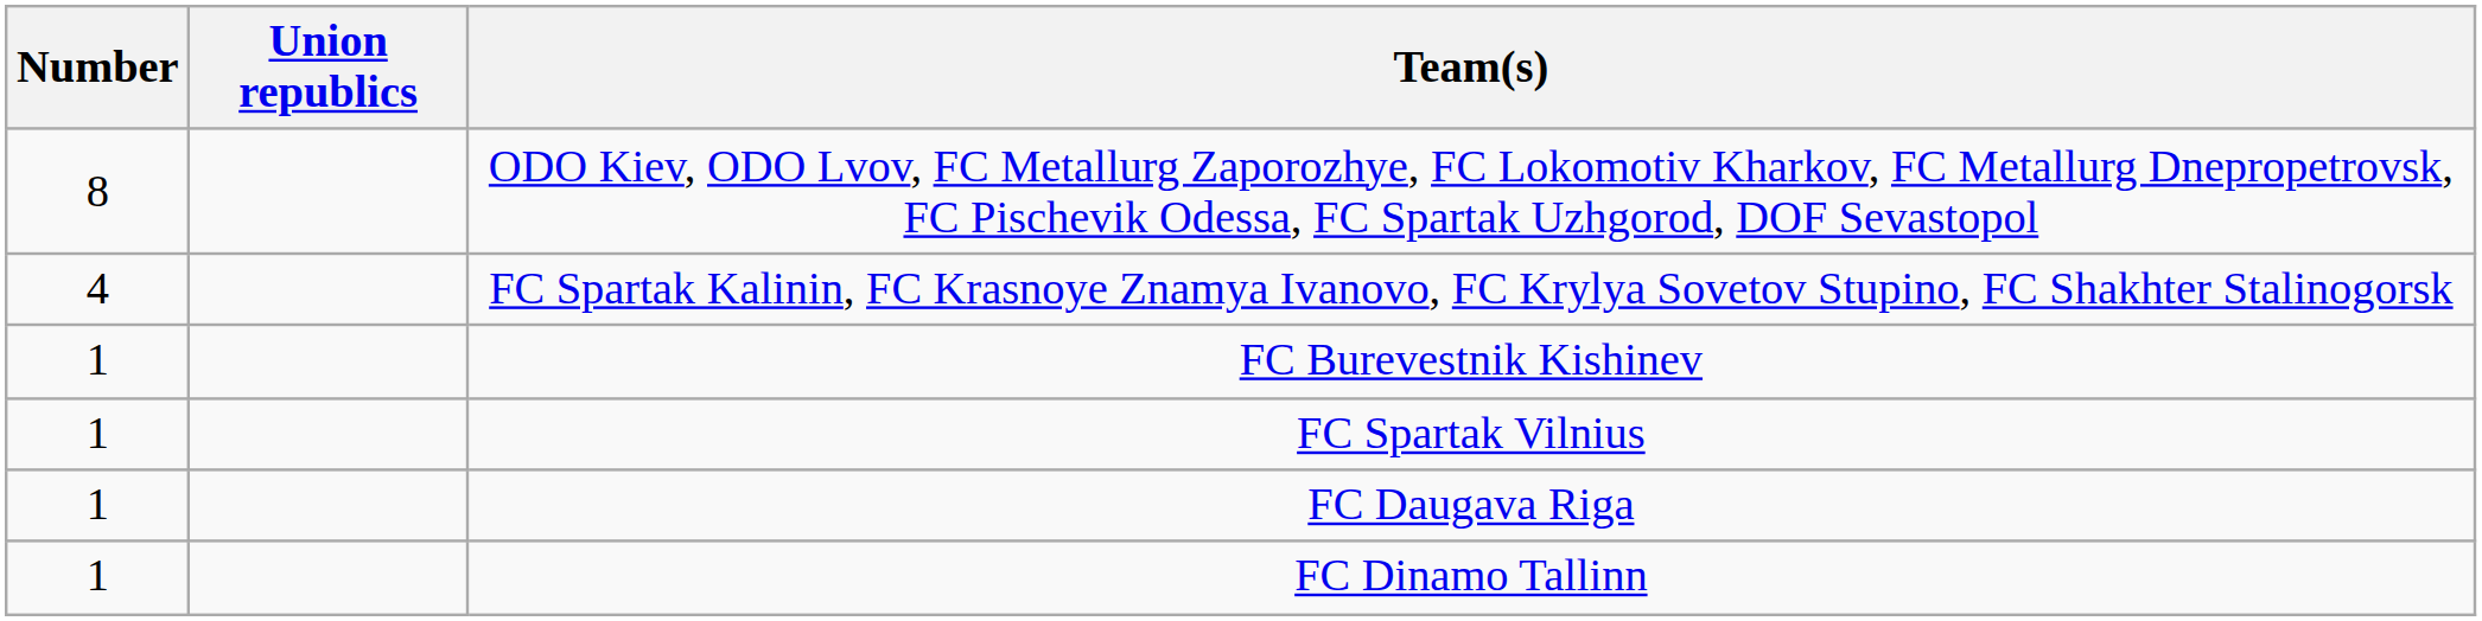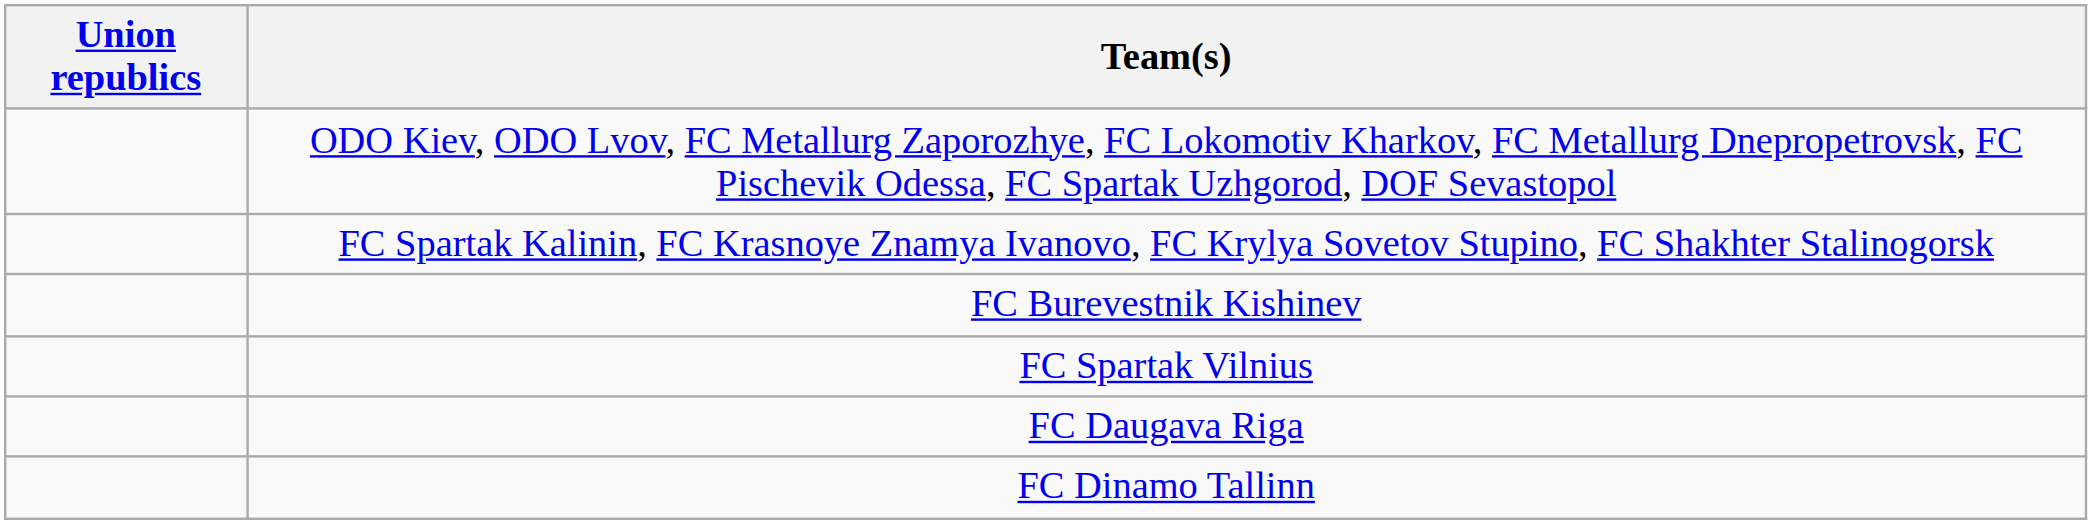 <table class="wikitable" style="text-align:center">
 <tr>
-<th>Number</th>
 <th><a href='#'>Union republics</a></th>
 <th>Team(s)</th>
 </tr>
 <tr>
-<td rowspan="1">8</td>
 <td align="left"></td>
 <td><a href='#'>ODO Kiev</a>, <a href='#'>ODO Lvov</a>, <a href='#'>FC Metallurg Zaporozhye</a>, <a href='#'>FC Lokomotiv Kharkov</a>, <a href='#'>FC Metallurg Dnepropetrovsk</a>, <a href='#'>FC Pischevik Odessa</a>, <a href='#'>FC Spartak Uzhgorod</a>, <a href='#'>DOF Sevastopol</a></td>
 </tr>
 <tr>
-<td rowspan="1">4</td>
 <td align="left"></td>
 <td><a href='#'>FC Spartak Kalinin</a>, <a href='#'>FC Krasnoye Znamya Ivanovo</a>, <a href='#'>FC Krylya Sovetov Stupino</a>, <a href='#'>FC Shakhter Stalinogorsk</a></td>
 </tr>
 <tr>
-<td rowspan="1">1</td>
 <td align="left"></td>
 <td><a href='#'>FC Burevestnik Kishinev</a></td>
 </tr>
 <tr>
-<td rowspan="1">1</td>
 <td align="left"></td>
 <td><a href='#'>FC Spartak Vilnius</a></td>
 </tr>
 <tr>
-<td rowspan="1">1</td>
 <td align="left"></td>
 <td><a href='#'>FC Daugava Riga</a></td>
 </tr>
 <tr>
-<td rowspan="1">1</td>
 <td align="left"></td>
 <td><a href='#'>FC Dinamo Tallinn</a></td>
 </tr>
 </table>
